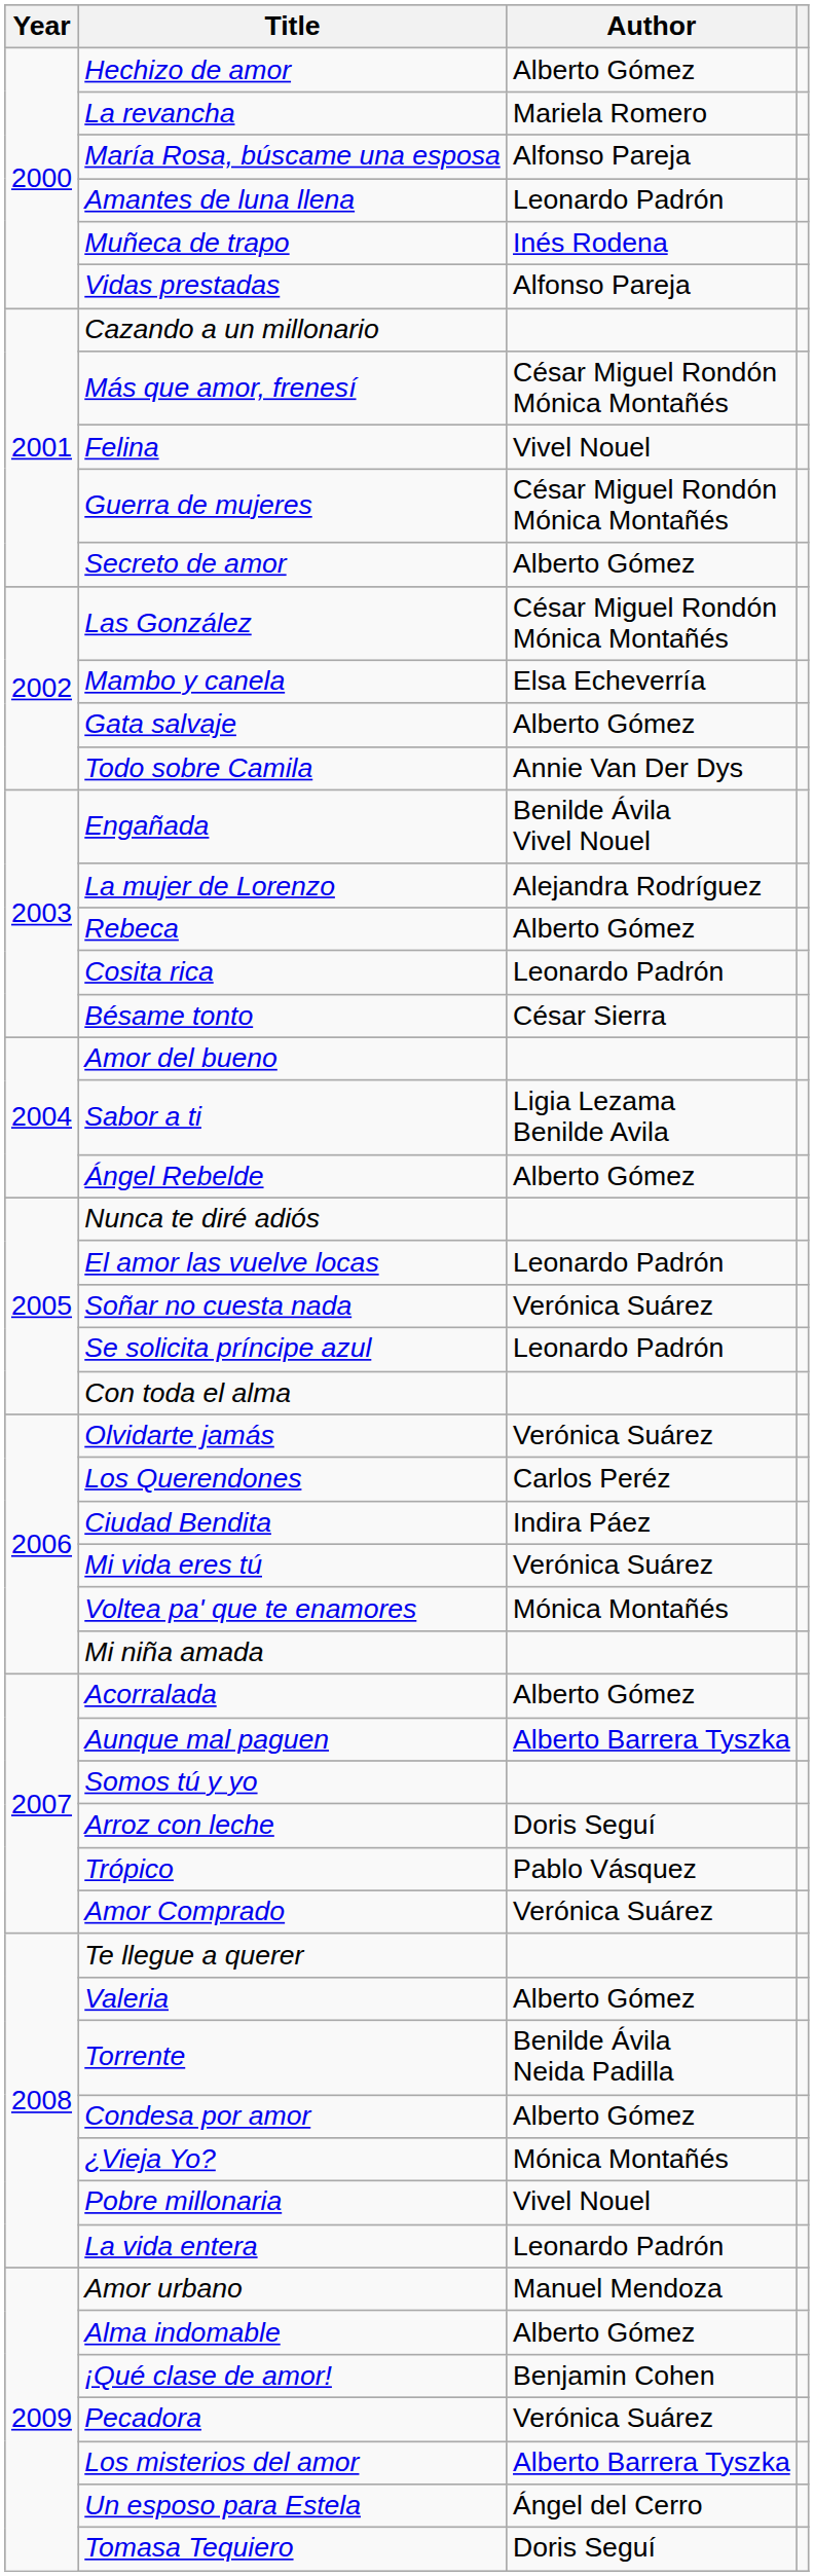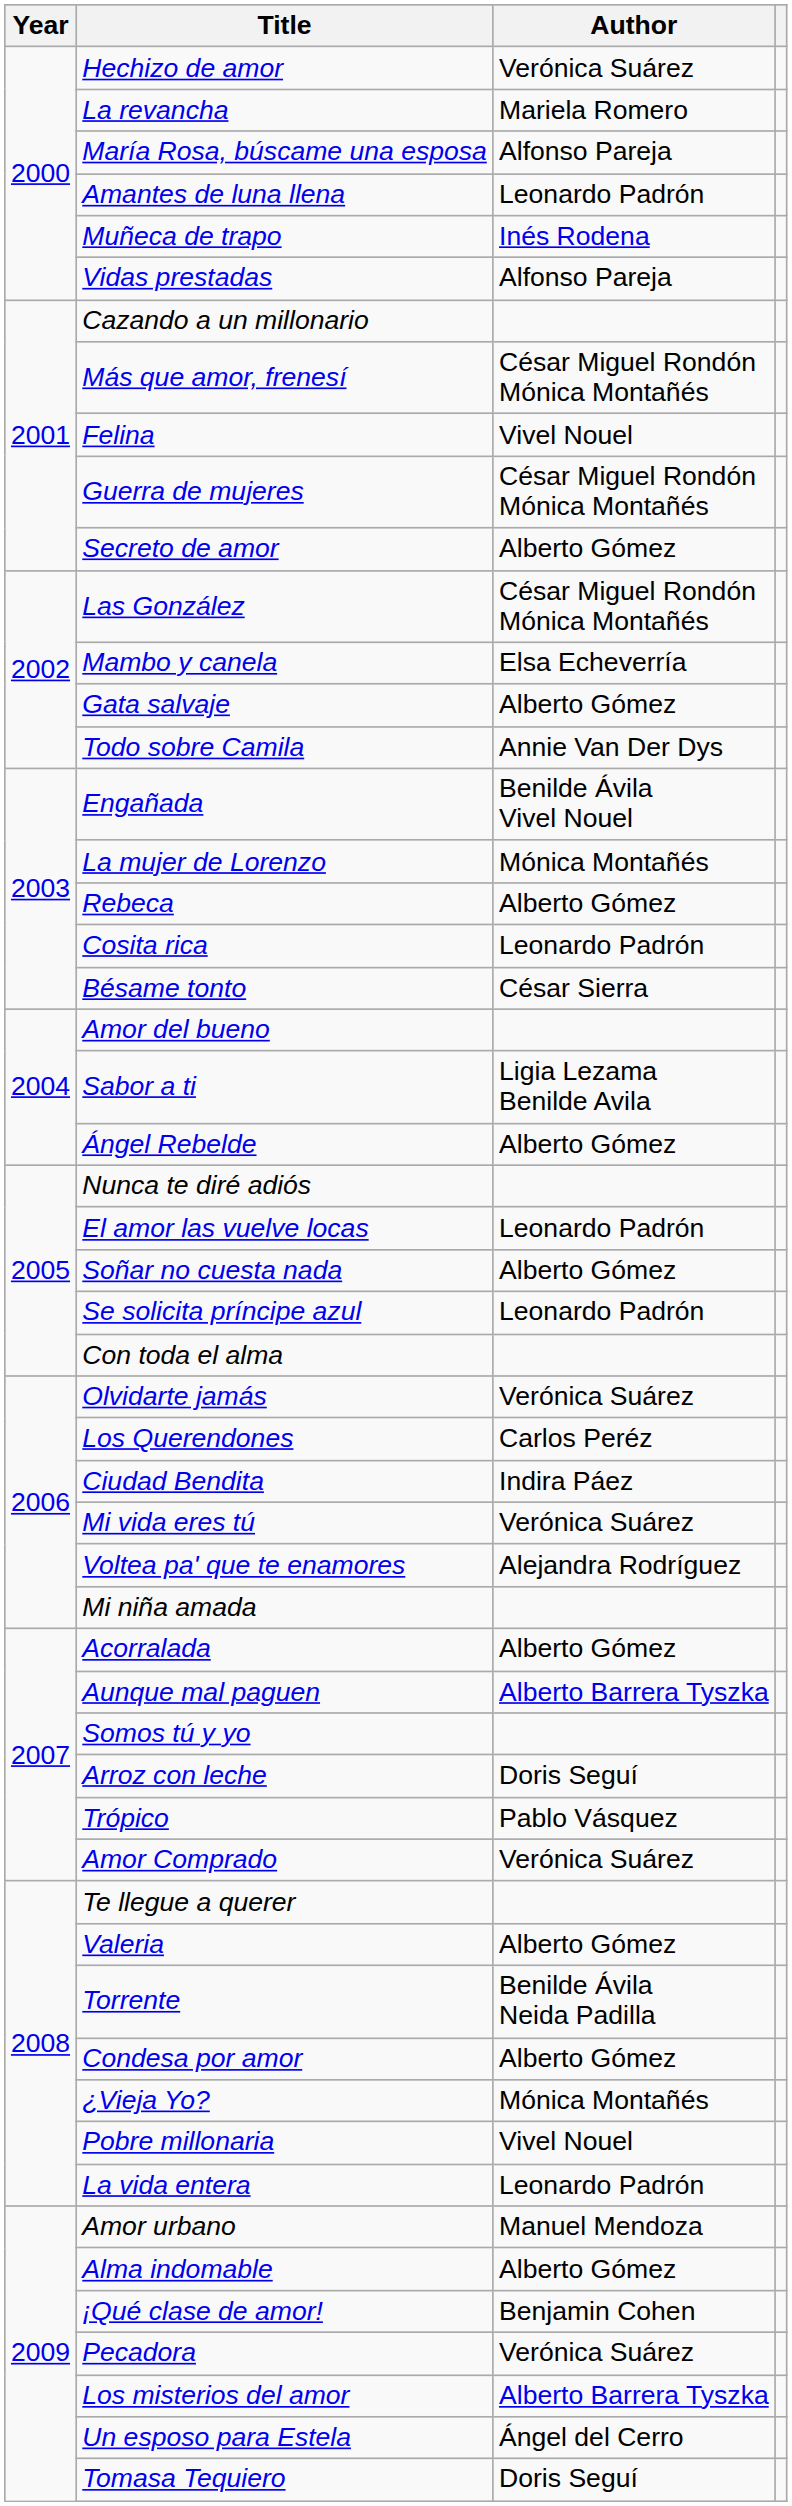 <table class="wikitable sortable">
 <tr>
 <th>Year</th>
 <th>Title</th>
 <th>Author</th>
 <th></th>
 </tr>
 <tr>
 <td rowspan="6"><a href='#'>2000</a></td>
 <td><em><a href='#'>Hechizo de amor</a></em></td>
-<td>Alberto Gómez</td>
+<td>Verónica Suárez</td>
 <td></td>
 </tr>
 <tr>
 <td><em><a href='#'>La revancha</a></em></td>
 <td>Mariela Romero</td>
 <td></td>
 </tr>
 <tr>
 <td><em><a href='#'>María Rosa, búscame una esposa</a></em></td>
 <td>Alfonso Pareja</td>
 <td></td>
 </tr>
 <tr>
 <td><em><a href='#'>Amantes de luna llena</a></em></td>
 <td>Leonardo Padrón</td>
 <td></td>
 </tr>
 <tr>
 <td><em><a href='#'>Muñeca de trapo</a></em></td>
 <td><a href='#'>Inés Rodena</a></td>
 <td></td>
 </tr>
 <tr>
 <td><em><a href='#'>Vidas prestadas</a></em></td>
 <td>Alfonso Pareja</td>
 <td></td>
 </tr>
 <tr>
 <td rowspan="5"><a href='#'>2001</a></td>
 <td><em>Cazando a un millonario</em></td>
 <td></td>
 <td></td>
 </tr>
 <tr>
 <td><em><a href='#'>Más que amor, frenesí</a></em></td>
 <td>César Miguel Rondón<br>Mónica Montañés</td>
 <td></td>
 </tr>
 <tr>
 <td><em><a href='#'>Felina</a></em></td>
 <td>Vivel Nouel</td>
 <td></td>
 </tr>
 <tr>
 <td><em><a href='#'>Guerra de mujeres</a></em></td>
 <td>César Miguel Rondón<br>Mónica Montañés</td>
 <td></td>
 </tr>
 <tr>
 <td><em><a href='#'>Secreto de amor</a></em></td>
 <td>Alberto Gómez</td>
 <td></td>
 </tr>
 <tr>
 <td rowspan="4"><a href='#'>2002</a></td>
 <td><em><a href='#'>Las González</a></em></td>
 <td>César Miguel Rondón<br>Mónica Montañés</td>
 <td></td>
 </tr>
 <tr>
 <td><em><a href='#'>Mambo y canela</a></em></td>
 <td>Elsa Echeverría</td>
 <td></td>
 </tr>
 <tr>
 <td><em><a href='#'>Gata salvaje</a></em></td>
 <td>Alberto Gómez</td>
 <td></td>
 </tr>
 <tr>
 <td><em><a href='#'>Todo sobre Camila</a></em></td>
 <td>Annie Van Der Dys</td>
 <td></td>
 </tr>
 <tr>
 <td rowspan="5"><a href='#'>2003</a></td>
 <td><em><a href='#'>Engañada</a></em></td>
 <td>Benilde Ávila<br>Vivel Nouel</td>
 <td></td>
 </tr>
 <tr>
 <td><em><a href='#'>La mujer de Lorenzo</a></em></td>
-<td>Alejandra Rodríguez</td>
+<td>Mónica Montañés</td>
 <td></td>
 </tr>
 <tr>
 <td><em><a href='#'>Rebeca</a></em></td>
 <td>Alberto Gómez</td>
 <td></td>
 </tr>
 <tr>
 <td><em><a href='#'>Cosita rica</a></em></td>
 <td>Leonardo Padrón</td>
 <td></td>
 </tr>
 <tr>
 <td><em><a href='#'>Bésame tonto</a></em></td>
 <td>César Sierra</td>
 <td></td>
 </tr>
 <tr>
 <td rowspan="3"><a href='#'>2004</a></td>
 <td><em><a href='#'>Amor del bueno</a></em></td>
 <td></td>
 <td></td>
 </tr>
 <tr>
 <td><em><a href='#'>Sabor a ti</a></em></td>
 <td>Ligia Lezama<br>Benilde Avila</td>
 <td></td>
 </tr>
 <tr>
 <td><em><a href='#'>Ángel Rebelde</a></em></td>
 <td>Alberto Gómez</td>
 <td></td>
 </tr>
 <tr>
 <td rowspan="5"><a href='#'>2005</a></td>
 <td><em>Nunca te diré adiós</em></td>
 <td></td>
 <td></td>
 </tr>
 <tr>
 <td><em><a href='#'>El amor las vuelve locas</a></em></td>
 <td>Leonardo Padrón</td>
 <td></td>
 </tr>
 <tr>
 <td><em><a href='#'>Soñar no cuesta nada</a></em></td>
-<td>Verónica Suárez</td>
+<td>Alberto Gómez</td>
 <td></td>
 </tr>
 <tr>
 <td><em><a href='#'>Se solicita príncipe azul</a></em></td>
 <td>Leonardo Padrón</td>
 <td></td>
 </tr>
 <tr>
 <td><em>Con toda el alma</em></td>
 <td></td>
 <td></td>
 </tr>
 <tr>
 <td rowspan="6"><a href='#'>2006</a></td>
 <td><em><a href='#'>Olvidarte jamás</a></em></td>
 <td>Verónica Suárez</td>
 <td></td>
 </tr>
 <tr>
 <td><em><a href='#'>Los Querendones</a></em></td>
 <td>Carlos Peréz</td>
 <td></td>
 </tr>
 <tr>
 <td><em><a href='#'>Ciudad Bendita</a></em></td>
 <td>Indira Páez</td>
 <td></td>
 </tr>
 <tr>
 <td><em><a href='#'>Mi vida eres tú</a></em></td>
 <td>Verónica Suárez</td>
 <td></td>
 </tr>
 <tr>
 <td><em><a href='#'>Voltea pa' que te enamores</a></em></td>
-<td>Mónica Montañés</td>
+<td>Alejandra Rodríguez</td>
 <td></td>
 </tr>
 <tr>
 <td><em>Mi niña amada</em></td>
 <td></td>
 <td></td>
 </tr>
 <tr>
 <td rowspan="6"><a href='#'>2007</a></td>
 <td><em><a href='#'>Acorralada</a></em></td>
 <td>Alberto Gómez</td>
 <td></td>
 </tr>
 <tr>
 <td><em><a href='#'>Aunque mal paguen</a></em></td>
 <td><a href='#'>Alberto Barrera Tyszka</a></td>
 <td></td>
 </tr>
 <tr>
 <td><em><a href='#'>Somos tú y yo</a></em></td>
 <td></td>
 <td></td>
 </tr>
 <tr>
 <td><em><a href='#'>Arroz con leche</a></em></td>
 <td>Doris Seguí</td>
 <td></td>
 </tr>
 <tr>
 <td><em><a href='#'>Trópico</a></em></td>
 <td>Pablo Vásquez</td>
 <td></td>
 </tr>
 <tr>
 <td><em><a href='#'>Amor Comprado</a></em></td>
 <td>Verónica Suárez</td>
 <td></td>
 </tr>
 <tr>
 <td rowspan="7"><a href='#'>2008</a></td>
 <td><em>Te llegue a querer</em></td>
 <td></td>
 <td></td>
 </tr>
 <tr>
 <td><em><a href='#'>Valeria</a></em></td>
 <td>Alberto Gómez</td>
 <td></td>
 </tr>
 <tr>
 <td><em><a href='#'>Torrente</a></em></td>
 <td>Benilde Ávila<br>Neida Padilla</td>
 <td></td>
 </tr>
 <tr>
 <td><em><a href='#'>Condesa por amor</a></em></td>
 <td>Alberto Gómez</td>
 <td></td>
 </tr>
 <tr>
 <td><em><a href='#'>¿Vieja Yo?</a></em></td>
 <td>Mónica Montañés</td>
 <td></td>
 </tr>
 <tr>
 <td><em><a href='#'>Pobre millonaria</a></em></td>
 <td>Vivel Nouel</td>
 <td></td>
 </tr>
 <tr>
 <td><em><a href='#'>La vida entera</a></em></td>
 <td>Leonardo Padrón</td>
 <td></td>
 </tr>
 <tr>
 <td rowspan="8"><a href='#'>2009</a></td>
 <td><em>Amor urbano</em></td>
 <td>Manuel Mendoza</td>
 <td></td>
 </tr>
 <tr>
 <td><em><a href='#'>Alma indomable</a></em></td>
 <td>Alberto Gómez</td>
 <td></td>
 </tr>
 <tr>
 <td><em><a href='#'>¡Qué clase de amor!</a></em></td>
 <td>Benjamin Cohen</td>
 <td></td>
 </tr>
 <tr>
 <td><em><a href='#'>Pecadora</a></em></td>
 <td>Verónica Suárez</td>
 <td></td>
 </tr>
 <tr>
 <td><em><a href='#'>Los misterios del amor</a></em></td>
 <td><a href='#'>Alberto Barrera Tyszka</a></td>
 <td></td>
 </tr>
 <tr>
 <td><em><a href='#'>Un esposo para Estela</a></em></td>
 <td>Ángel del Cerro</td>
 <td></td>
 </tr>
 <tr>
 <td><em><a href='#'>Tomasa Tequiero</a></em></td>
 <td>Doris Seguí</td>
 <td></td>
 </tr>
 <tr>
 </tr>
 </table>
